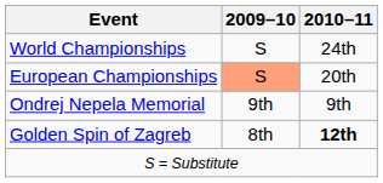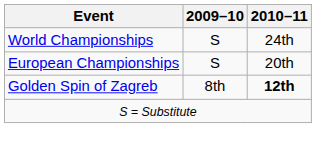 <table class="wikitable">
 <tr>
 <th>Event</th>
 <th>2009–10</th>
 <th>2010–11</th>
 </tr>
 <tr>
 <td><a href='#'>World Championships</a></td>
 <td align="center">S</td>
 <td align="center">24th</td>
 </tr>
 <tr>
 <td><a href='#'>European Championships</a></td>
-<td align="center" style="background: lightsalmon;">S</td>
+<td align="center">S</td>
 <td align="center">20th</td>
-</tr>
-<tr>
-<td><a href='#'>Ondrej Nepela Memorial</a></td>
-<td align="center">9th</td>
-<td align="center">9th</td>
 </tr>
 <tr>
 <td><a href='#'>Golden Spin of Zagreb</a></td>
 <td align="center">8th</td>
 <td align="center"><strong>12th</strong></td>
 </tr>
 <tr>
 <td colspan="3" align="center"><small><em>S = Substitute</em></small></td>
 </tr>
 </table>
